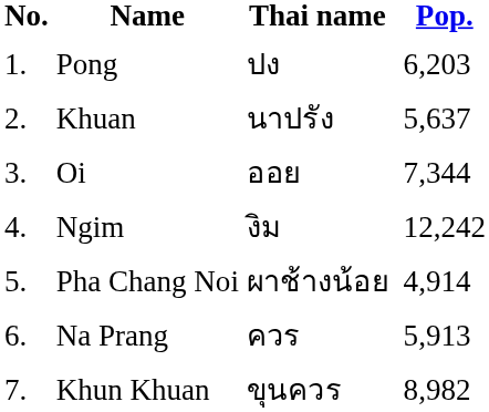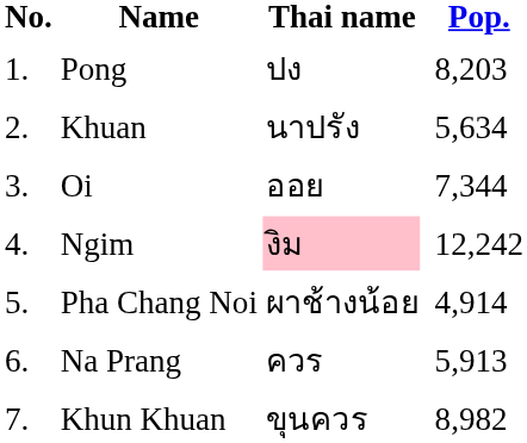 <table>
 <tr>
 <th>No.</th>
 <th>Name</th>
 <th>Thai name</th>
 <th></th>
 <th><a href='#'>Pop.</a></th>
 </tr>
 <tr>
 <td>1.</td>
 <td>Pong</td>
 <td>ปง</td>
 <td></td>
-<td>6,203</td>
+<td>8,203</td>
 <td></td>
 </tr>
 <tr>
 <td>2.</td>
 <td>Khuan</td>
 <td>นาปรัง</td>
 <td></td>
-<td>5,637</td>
+<td>5,634</td>
 <td></td>
 </tr>
 <tr>
 <td>3.</td>
 <td>Oi</td>
 <td>ออย</td>
 <td></td>
 <td>7,344</td>
 <td></td>
 </tr>
 <tr>
 <td>4.</td>
 <td>Ngim</td>
-<td>งิม</td>
+<td style="background: pink;">งิม</td>
 <td></td>
 <td>12,242</td>
 <td></td>
 </tr>
 <tr>
 <td>5.</td>
 <td>Pha Chang Noi</td>
 <td>ผาช้างน้อย</td>
 <td></td>
 <td>4,914</td>
 <td></td>
 </tr>
 <tr>
 <td>6.</td>
 <td>Na Prang</td>
 <td>ควร</td>
 <td></td>
 <td>5,913</td>
 <td></td>
 </tr>
 <tr>
 <td>7.</td>
 <td>Khun Khuan</td>
 <td>ขุนควร</td>
 <td></td>
 <td>8,982</td>
 <td></td>
 </tr>
 </table>
